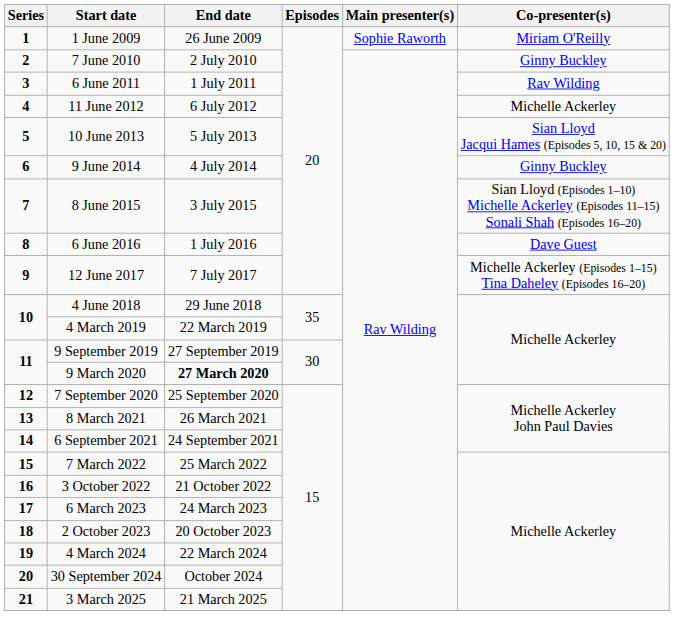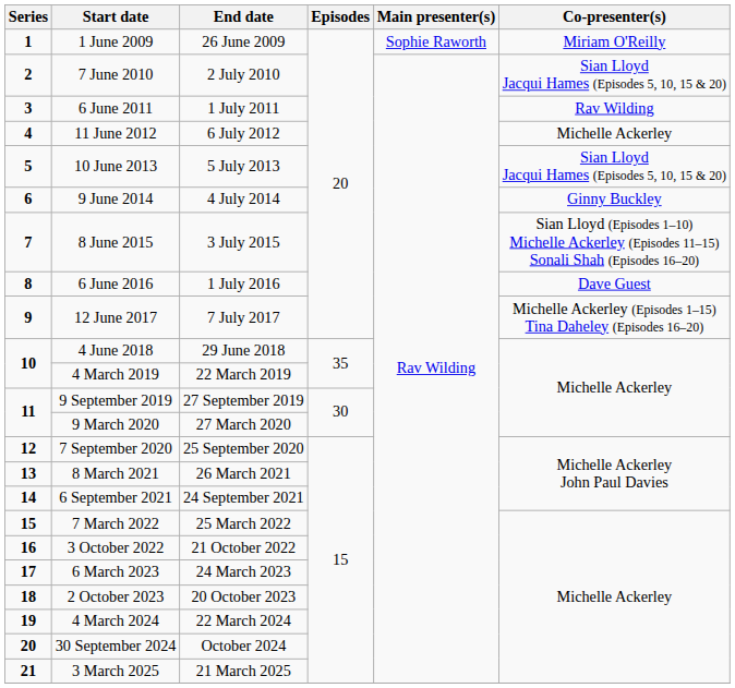 <table class="wikitable" style="text-align:center;">
 <tr>
 <th>Series</th>
 <th>Start date</th>
 <th>End date</th>
 <th>Episodes</th>
 <th>Main presenter(s)</th>
 <th>Co-presenter(s)</th>
 </tr>
 <tr>
 <td><strong>1</strong></td>
 <td>1 June 2009</td>
 <td>26 June 2009</td>
 <td rowspan="9">20</td>
 <td><a href='#'>Sophie Raworth</a></td>
 <td><a href='#'>Miriam O'Reilly</a></td>
 </tr>
 <tr>
 <td><strong>2</strong></td>
 <td>7 June 2010</td>
 <td>2 July 2010</td>
 <td rowspan="22"><a href='#'>Rav Wilding</a></td>
-<td><a href='#'>Ginny Buckley</a></td>
+<td><a href='#'>Sian Lloyd</a><br><a href='#'>Jacqui Hames</a> <small>(Episodes 5, 10, 15 & 20)</small></td>
 </tr>
 <tr>
 <td><strong>3</strong></td>
 <td>6 June 2011</td>
 <td>1 July 2011</td>
 <td><a href='#'>Rav Wilding</a></td>
 </tr>
 <tr>
 <td><strong>4</strong></td>
 <td>11 June 2012</td>
 <td>6 July 2012</td>
 <td>Michelle Ackerley</td>
 </tr>
 <tr>
 <td><strong>5</strong></td>
 <td>10 June 2013</td>
 <td>5 July 2013</td>
 <td><a href='#'>Sian Lloyd</a><br><a href='#'>Jacqui Hames</a> <small>(Episodes 5, 10, 15 & 20)</small></td>
 </tr>
 <tr>
 <td><strong>6</strong></td>
 <td>9 June 2014</td>
 <td>4 July 2014</td>
 <td><a href='#'>Ginny Buckley</a></td>
 </tr>
 <tr>
 <td><strong>7</strong></td>
 <td>8 June 2015</td>
 <td>3 July 2015</td>
 <td>Sian Lloyd <small>(Episodes 1–10)</small><br><a href='#'>Michelle Ackerley</a> <small>(Episodes 11–15)</small><br><a href='#'>Sonali Shah</a> <small>(Episodes 16–20)</small></td>
 </tr>
 <tr>
 <td><strong>8</strong></td>
 <td>6 June 2016</td>
 <td>1 July 2016</td>
 <td><a href='#'>Dave Guest</a></td>
 </tr>
 <tr>
 <td><strong>9</strong></td>
 <td>12 June 2017</td>
 <td>7 July 2017</td>
 <td>Michelle Ackerley <small>(Episodes 1–15)</small><br><a href='#'>Tina Daheley</a> <small>(Episodes 16–20)</small></td>
 </tr>
 <tr>
 <td rowspan=2><strong>10</strong></td>
 <td>4 June 2018</td>
 <td>29 June 2018</td>
 <td rowspan=2>35</td>
 <td rowspan="4">Michelle Ackerley</td>
 </tr>
 <tr>
 <td>4 March 2019</td>
 <td>22 March 2019</td>
 </tr>
 <tr>
 <td rowspan=2><strong>11</strong></td>
 <td>9 September 2019</td>
 <td>27 September 2019</td>
 <td rowspan=2>30</td>
 </tr>
 <tr>
 <td>9 March 2020</td>
-<td><strong>27 March 2020</strong></td>
+<td>27 March 2020</td>
 </tr>
 <tr>
 <td><strong>12</strong></td>
 <td>7 September 2020</td>
 <td>25 September 2020</td>
 <td rowspan="10">15</td>
 <td rowspan="3">Michelle Ackerley<br>John Paul Davies</td>
 </tr>
 <tr>
 <td><strong>13</strong></td>
 <td>8 March 2021</td>
 <td>26 March 2021</td>
 </tr>
 <tr>
 <td><strong>14</strong></td>
 <td>6 September 2021</td>
 <td>24 September 2021</td>
 </tr>
 <tr>
 <td><strong>15</strong></td>
 <td>7 March 2022</td>
 <td>25 March 2022</td>
 <td rowspan="7">Michelle Ackerley</td>
 </tr>
 <tr>
 <td><strong>16</strong></td>
 <td>3 October 2022</td>
 <td>21 October 2022</td>
 </tr>
 <tr>
 <td><strong>17</strong></td>
 <td>6 March 2023</td>
 <td>24 March 2023</td>
 </tr>
 <tr>
 <td><strong>18</strong></td>
 <td>2 October 2023</td>
 <td>20 October 2023</td>
 </tr>
 <tr>
 <td><strong>19</strong></td>
 <td>4 March 2024</td>
 <td>22 March 2024</td>
 </tr>
 <tr>
 <td><strong>20</strong></td>
 <td>30 September 2024</td>
 <td>October 2024</td>
 </tr>
 <tr>
 <td><strong>21</strong></td>
 <td>3 March 2025</td>
 <td>21 March 2025</td>
 </tr>
 <tr>
 </tr>
 </table>
